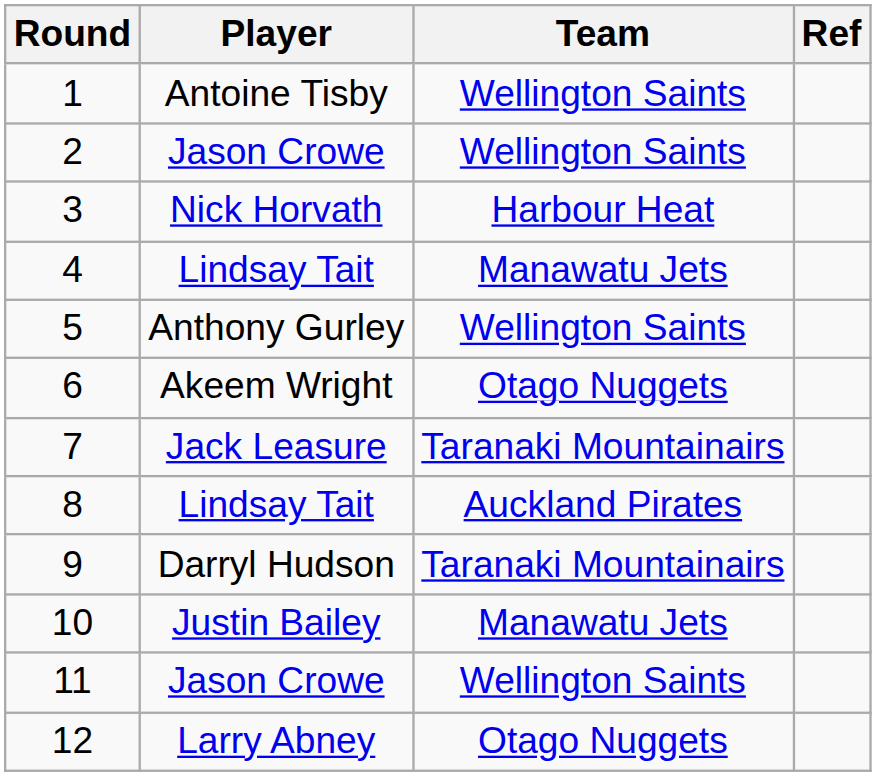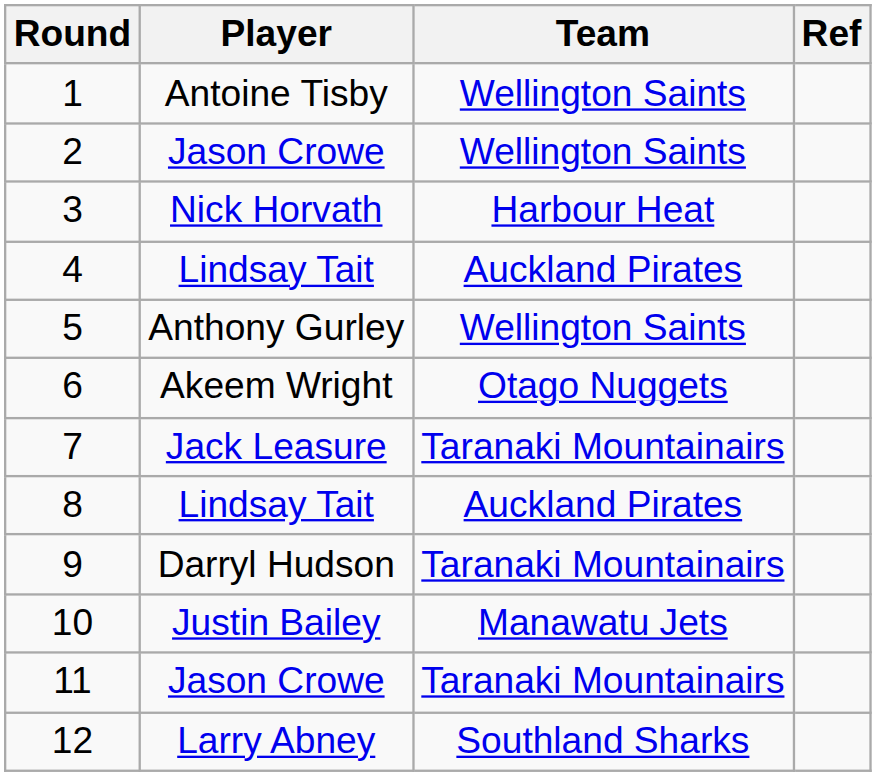 <table class="wikitable" style="text-align:center">
 <tr>
 <th>Round</th>
 <th>Player</th>
 <th>Team</th>
 <th>Ref</th>
 </tr>
 <tr>
 <td>1</td>
 <td>Antoine Tisby</td>
 <td><a href='#'>Wellington Saints</a></td>
 <td></td>
 </tr>
 <tr>
 <td>2</td>
 <td><a href='#'>Jason Crowe</a></td>
 <td><a href='#'>Wellington Saints</a></td>
 <td></td>
 </tr>
 <tr>
 <td>3</td>
 <td><a href='#'>Nick Horvath</a></td>
 <td><a href='#'>Harbour Heat</a></td>
 <td></td>
 </tr>
 <tr>
 <td>4</td>
 <td><a href='#'>Lindsay Tait</a></td>
-<td><a href='#'>Manawatu Jets</a></td>
+<td><a href='#'>Auckland Pirates</a></td>
 <td></td>
 </tr>
 <tr>
 <td>5</td>
 <td>Anthony Gurley</td>
 <td><a href='#'>Wellington Saints</a></td>
 <td></td>
 </tr>
 <tr>
 <td>6</td>
 <td>Akeem Wright</td>
 <td><a href='#'>Otago Nuggets</a></td>
 <td></td>
 </tr>
 <tr>
 <td>7</td>
 <td><a href='#'>Jack Leasure</a></td>
 <td><a href='#'>Taranaki Mountainairs</a></td>
 <td></td>
 </tr>
 <tr>
 <td>8</td>
 <td><a href='#'>Lindsay Tait</a></td>
 <td><a href='#'>Auckland Pirates</a></td>
 <td></td>
 </tr>
 <tr>
 <td>9</td>
 <td>Darryl Hudson</td>
 <td><a href='#'>Taranaki Mountainairs</a></td>
 <td></td>
 </tr>
 <tr>
 <td>10</td>
 <td><a href='#'>Justin Bailey</a></td>
 <td><a href='#'>Manawatu Jets</a></td>
 <td></td>
 </tr>
 <tr>
 <td>11</td>
 <td><a href='#'>Jason Crowe</a></td>
-<td><a href='#'>Wellington Saints</a></td>
+<td><a href='#'>Taranaki Mountainairs</a></td>
 <td></td>
 </tr>
 <tr>
 <td>12</td>
 <td><a href='#'>Larry Abney</a></td>
-<td><a href='#'>Otago Nuggets</a></td>
+<td><a href='#'>Southland Sharks</a></td>
 <td></td>
 </tr>
 </table>
